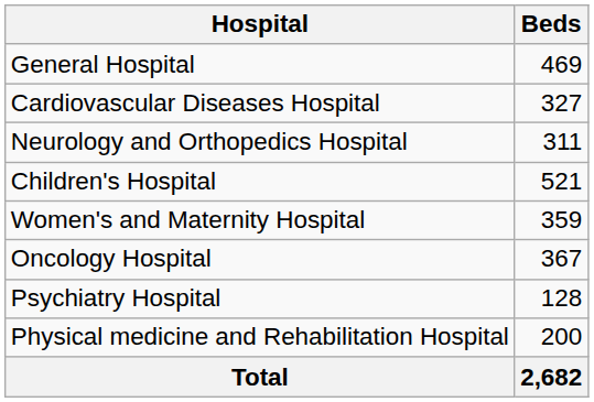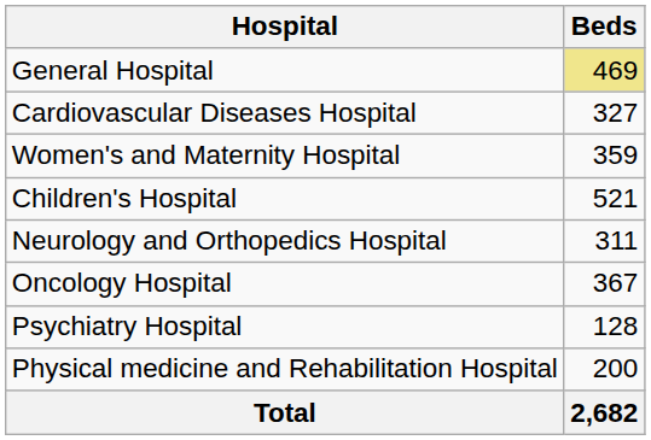 <table class=wikitable>
 <tr>
 <th>Hospital</th>
 <th>Beds</th>
 </tr>
 <tr>
 <td>General Hospital</td>
-<td align=right>469</td>
+<td align=right style="background: khaki;">469</td>
 </tr>
 <tr>
 <td>Cardiovascular Diseases Hospital</td>
 <td align=right>327</td>
 </tr>
 <tr>
-<td>Neurology and Orthopedics Hospital</td>
-<td align=right>311</td>
+<td>Women's and Maternity Hospital</td>
+<td align=right>359</td>
 </tr>
 <tr>
 <td>Children's Hospital</td>
 <td align=right>521</td>
 </tr>
 <tr>
-<td>Women's and Maternity Hospital</td>
-<td align=right>359</td>
+<td>Neurology and Orthopedics Hospital</td>
+<td align=right>311</td>
 </tr>
 <tr>
 <td>Oncology Hospital</td>
 <td align=right>367</td>
 </tr>
 <tr>
 <td>Psychiatry Hospital</td>
 <td align=right>128</td>
 </tr>
 <tr>
 <td>Physical medicine and Rehabilitation Hospital</td>
 <td align=right>200</td>
 </tr>
 <tr>
 <th>Total</th>
 <th>2,682</th>
 </tr>
 </table>
